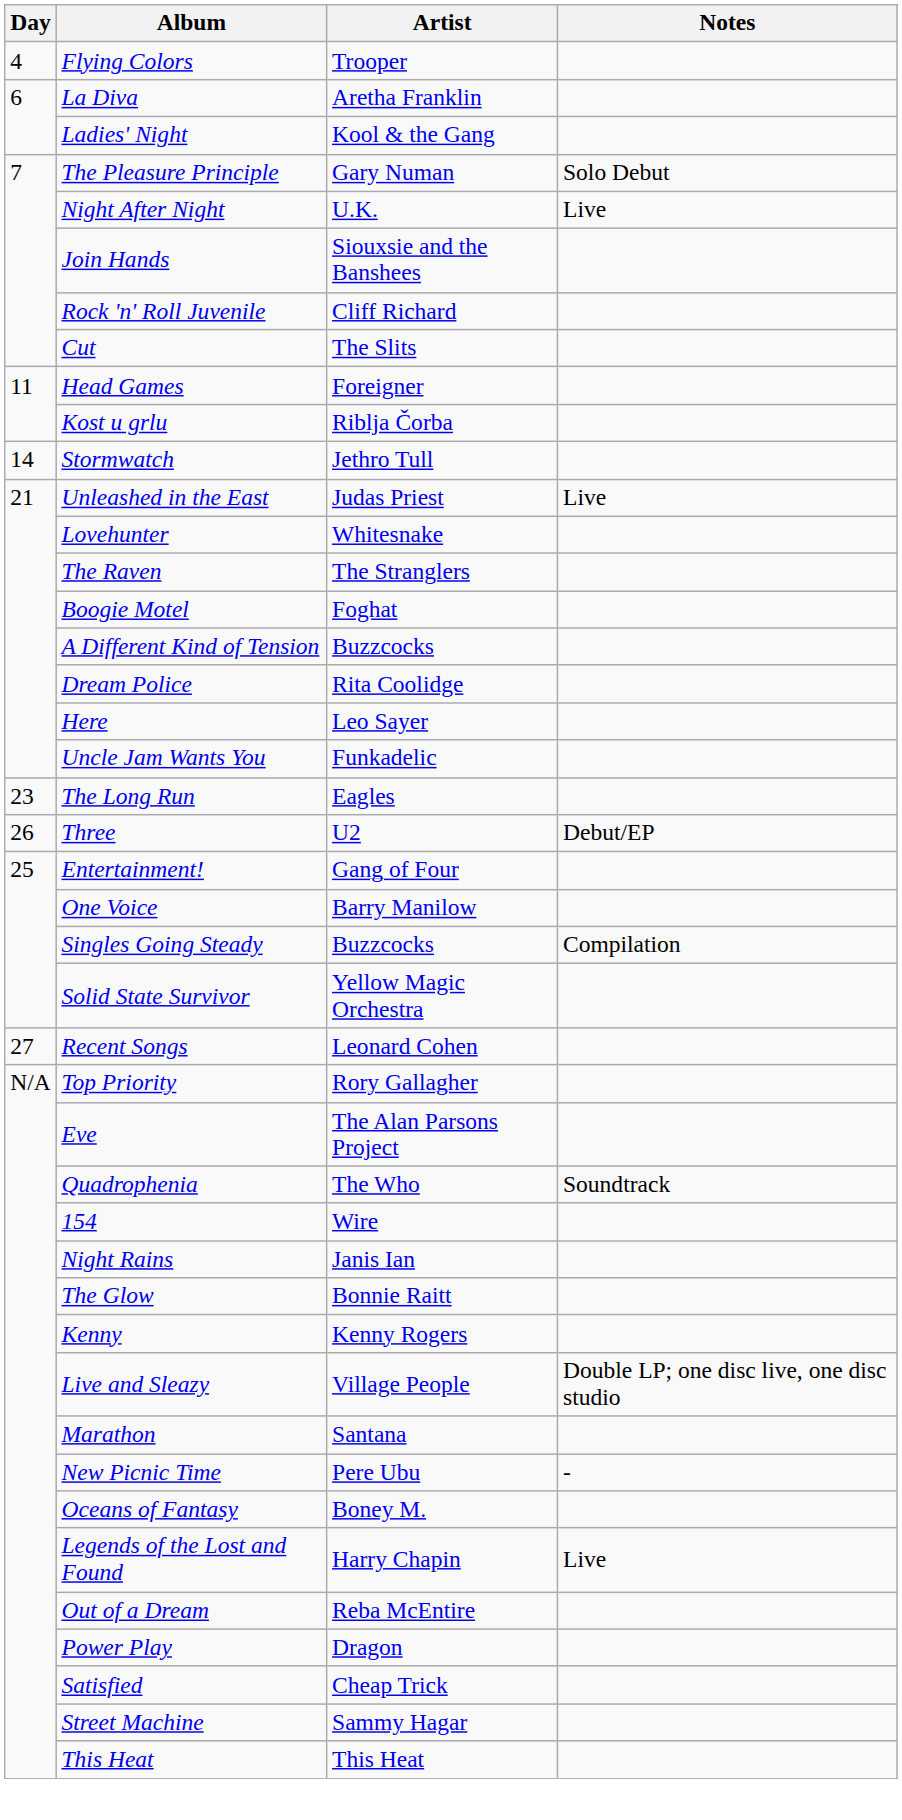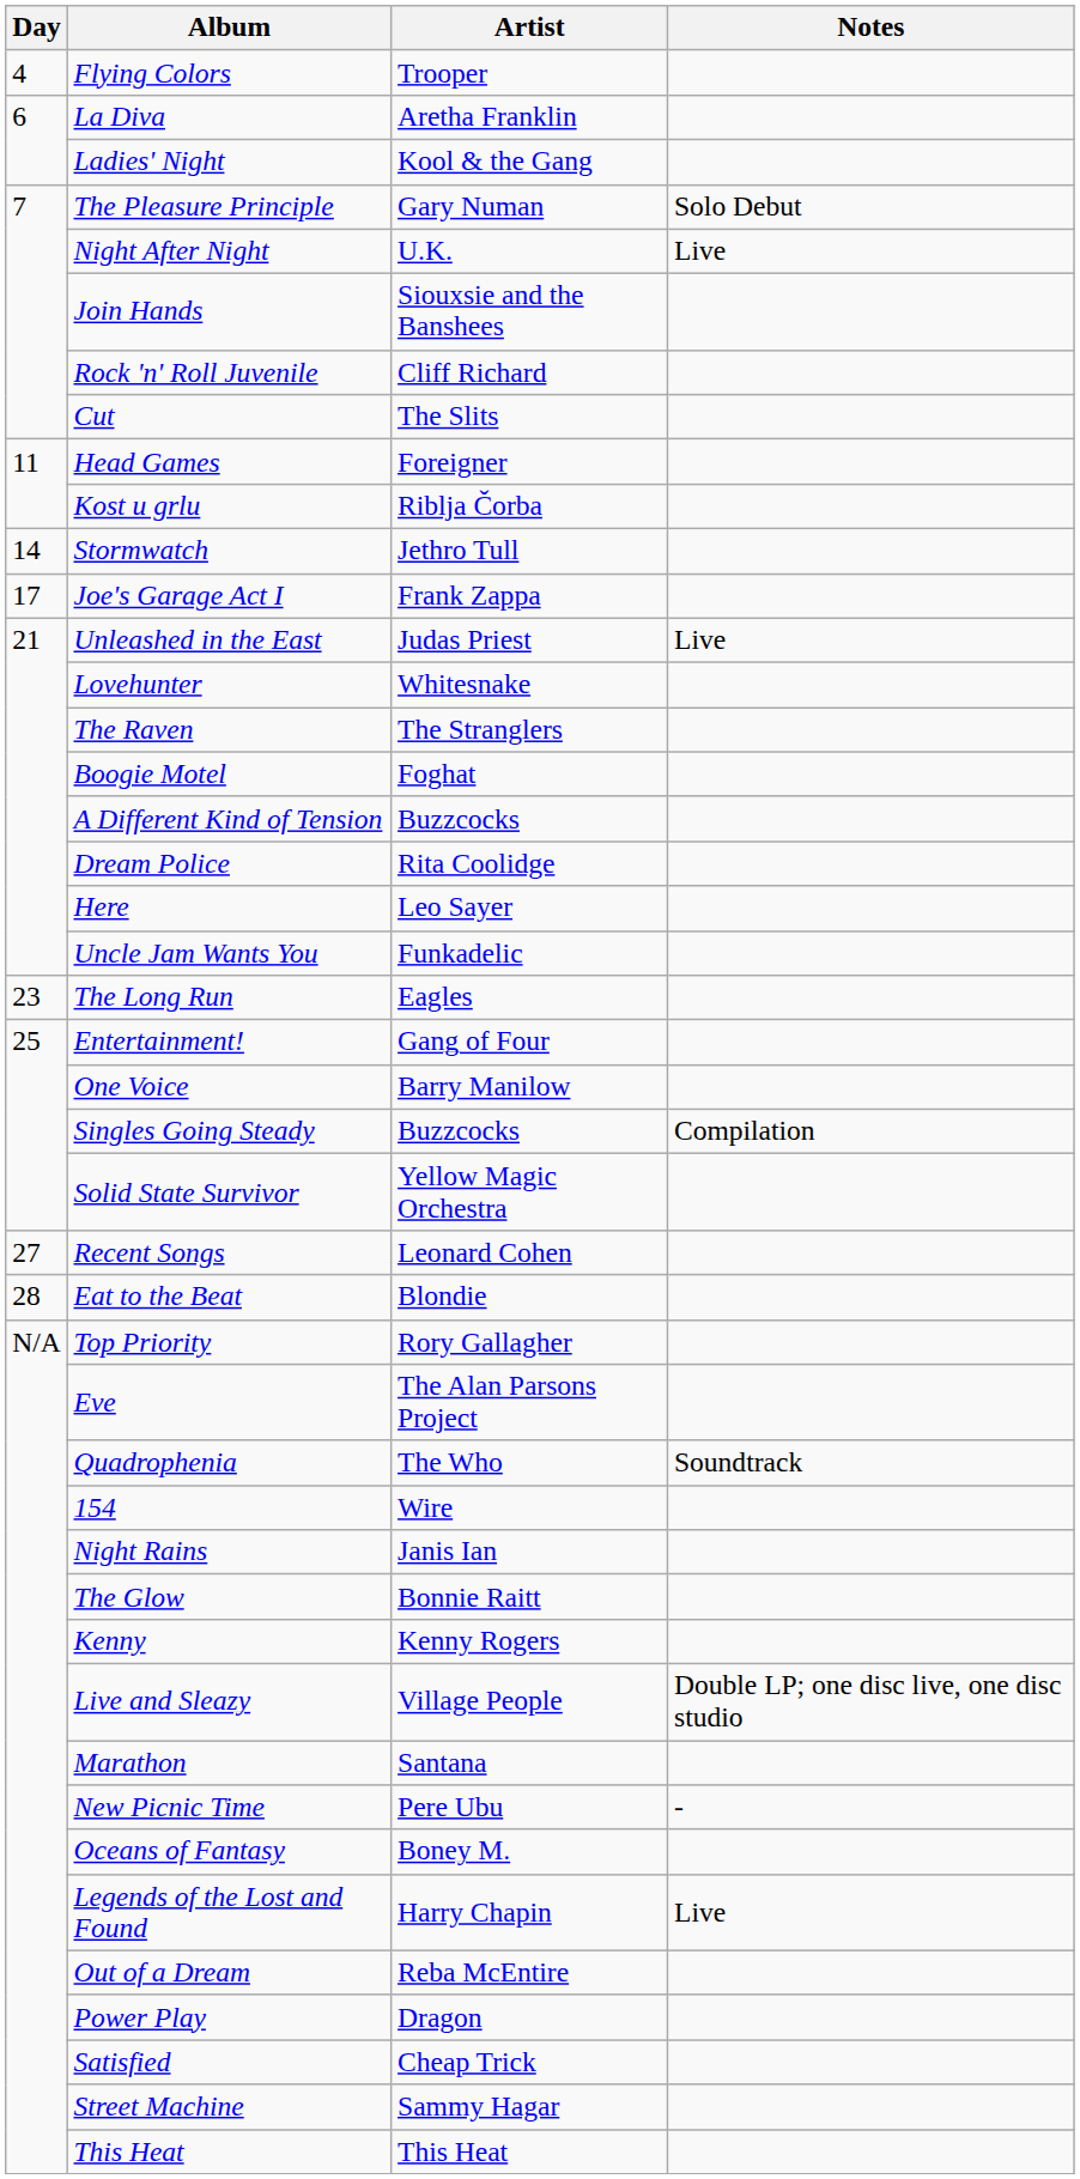 <table class="wikitable">
 <tr>
 <th>Day</th>
 <th>Album</th>
 <th>Artist</th>
 <th>Notes</th>
 </tr>
 <tr>
 <td rowspan="1" valign="top">4</td>
 <td><em><a href='#'>Flying Colors</a></em></td>
 <td><a href='#'>Trooper</a></td>
 <td></td>
 </tr>
 <tr>
 <td rowspan="2" valign="top">6</td>
 <td><em><a href='#'>La Diva</a></em></td>
 <td><a href='#'>Aretha Franklin</a></td>
 <td></td>
 </tr>
 <tr>
 <td><em><a href='#'>Ladies' Night</a></em></td>
 <td><a href='#'>Kool & the Gang</a></td>
 <td></td>
 </tr>
 <tr>
 <td rowspan="5" valign="top">7</td>
 <td><em><a href='#'>The Pleasure Principle</a></em></td>
 <td><a href='#'>Gary Numan</a></td>
 <td>Solo Debut</td>
 </tr>
 <tr>
 <td><em><a href='#'>Night After Night</a></em></td>
 <td><a href='#'>U.K.</a></td>
 <td>Live</td>
 </tr>
 <tr>
 <td><em><a href='#'>Join Hands</a></em></td>
 <td><a href='#'>Siouxsie and the Banshees</a></td>
 <td></td>
 </tr>
 <tr>
 <td><em><a href='#'>Rock 'n' Roll Juvenile</a></em></td>
 <td><a href='#'>Cliff Richard</a></td>
 <td></td>
 </tr>
 <tr>
 <td><em><a href='#'>Cut</a></em></td>
 <td><a href='#'>The Slits</a></td>
 <td></td>
 </tr>
 <tr>
 <td rowspan="2" valign="top">11</td>
 <td><em><a href='#'>Head Games</a></em></td>
 <td><a href='#'>Foreigner</a></td>
 <td></td>
 </tr>
 <tr>
 <td><em><a href='#'>Kost u grlu</a></em></td>
 <td><a href='#'>Riblja Čorba</a></td>
 <td></td>
 </tr>
 <tr>
 <td valign="top">14</td>
 <td><em><a href='#'>Stormwatch</a></em></td>
 <td><a href='#'>Jethro Tull</a></td>
 <td></td>
 </tr>
 <tr>
+<td rowspan="1" valign="top">17</td>
+<td><em><a href='#'>Joe's Garage Act I</a></em></td>
+<td><a href='#'>Frank Zappa</a></td>
+<td></td>
+</tr>
+<tr>
 <td rowspan="8" valign="top">21</td>
 <td><em><a href='#'>Unleashed in the East</a></em></td>
 <td><a href='#'>Judas Priest</a></td>
 <td>Live</td>
 </tr>
 <tr>
 <td><em><a href='#'>Lovehunter</a></em></td>
 <td><a href='#'>Whitesnake</a></td>
 <td></td>
 </tr>
 <tr>
 <td><em><a href='#'>The Raven</a></em></td>
 <td><a href='#'>The Stranglers</a></td>
 <td></td>
 </tr>
 <tr>
 <td><em><a href='#'>Boogie Motel</a></em></td>
 <td><a href='#'>Foghat</a></td>
 <td></td>
 </tr>
 <tr>
 <td><em><a href='#'>A Different Kind of Tension</a></em></td>
 <td><a href='#'>Buzzcocks</a></td>
 <td></td>
 </tr>
 <tr>
 <td><em><a href='#'>Dream Police</a></em></td>
 <td><a href='#'>Rita Coolidge</a></td>
 <td></td>
 </tr>
 <tr>
 <td><em><a href='#'>Here</a></em></td>
 <td><a href='#'>Leo Sayer</a></td>
 <td></td>
 </tr>
 <tr>
 <td><em><a href='#'>Uncle Jam Wants You</a></em></td>
 <td><a href='#'>Funkadelic</a></td>
 <td></td>
 </tr>
 <tr>
 <td valign="top">23</td>
 <td><em><a href='#'>The Long Run</a></em></td>
 <td><a href='#'>Eagles</a></td>
 <td></td>
 </tr>
 <tr>
-<td valign="top">26</td>
-<td><em><a href='#'>Three</a></em></td>
-<td><a href='#'>U2</a></td>
-<td>Debut/EP</td>
-</tr>
-<tr>
 <td rowspan="4" valign="top">25</td>
 <td><em><a href='#'>Entertainment!</a></em></td>
 <td><a href='#'>Gang of Four</a></td>
 <td></td>
 </tr>
 <tr>
 <td><em><a href='#'>One Voice</a></em></td>
 <td><a href='#'>Barry Manilow</a></td>
 <td></td>
 </tr>
 <tr>
 <td><em><a href='#'>Singles Going Steady</a></em></td>
 <td><a href='#'>Buzzcocks</a></td>
 <td>Compilation</td>
 </tr>
 <tr>
 <td><em><a href='#'>Solid State Survivor</a></em></td>
 <td><a href='#'>Yellow Magic Orchestra</a></td>
 <td></td>
 </tr>
 <tr>
 <td valign="top">27</td>
 <td><em><a href='#'>Recent Songs</a></em></td>
 <td><a href='#'>Leonard Cohen</a></td>
+<td></td>
+</tr>
+<tr>
+<td valign="top">28</td>
+<td><em><a href='#'>Eat to the Beat</a></em></td>
+<td><a href='#'>Blondie</a></td>
 <td></td>
 </tr>
 <tr>
 <td rowspan="17" valign="top">N/A</td>
 <td><em><a href='#'>Top Priority</a></em></td>
 <td><a href='#'>Rory Gallagher</a></td>
 <td></td>
 </tr>
 <tr>
 <td><em><a href='#'>Eve</a></em></td>
 <td><a href='#'>The Alan Parsons Project</a></td>
 <td></td>
 </tr>
 <tr>
 <td><em><a href='#'>Quadrophenia</a></em></td>
 <td><a href='#'>The Who</a></td>
 <td>Soundtrack</td>
 </tr>
 <tr>
 <td><em><a href='#'>154</a></em></td>
 <td><a href='#'>Wire</a></td>
 <td></td>
 </tr>
 <tr>
 <td><em><a href='#'>Night Rains</a></em></td>
 <td><a href='#'>Janis Ian</a></td>
 <td></td>
 </tr>
 <tr>
 <td><em><a href='#'>The Glow</a></em></td>
 <td><a href='#'>Bonnie Raitt</a></td>
 <td></td>
 </tr>
 <tr>
 <td><em><a href='#'>Kenny</a></em></td>
 <td><a href='#'>Kenny Rogers</a></td>
 <td></td>
 </tr>
 <tr>
 <td><em><a href='#'>Live and Sleazy</a></em></td>
 <td><a href='#'>Village People</a></td>
 <td>Double LP; one disc live, one disc studio</td>
 </tr>
 <tr>
 <td><em><a href='#'>Marathon</a></em></td>
 <td><a href='#'>Santana</a></td>
 <td></td>
 </tr>
 <tr>
 <td><em><a href='#'>New Picnic Time</a></em></td>
 <td><a href='#'>Pere Ubu</a></td>
 <td>-</td>
 </tr>
 <tr>
 <td><em><a href='#'>Oceans of Fantasy</a></em></td>
 <td><a href='#'>Boney M.</a></td>
 <td></td>
 </tr>
 <tr>
 <td><em><a href='#'>Legends of the Lost and Found</a></em></td>
 <td><a href='#'>Harry Chapin</a></td>
 <td>Live</td>
 </tr>
 <tr>
 <td><em><a href='#'>Out of a Dream</a></em></td>
 <td><a href='#'>Reba McEntire</a></td>
 <td></td>
 </tr>
 <tr>
 <td><em><a href='#'>Power Play</a></em></td>
 <td><a href='#'>Dragon</a></td>
 <td></td>
 </tr>
 <tr>
 <td><em><a href='#'>Satisfied</a></em></td>
 <td><a href='#'>Cheap Trick</a></td>
 <td></td>
 </tr>
 <tr>
 <td><em><a href='#'>Street Machine</a></em></td>
 <td><a href='#'>Sammy Hagar</a></td>
 <td></td>
 </tr>
 <tr>
 <td><em><a href='#'>This Heat</a></em></td>
 <td><a href='#'>This Heat</a></td>
 <td></td>
 </tr>
 <tr>
 </tr>
 </table>
